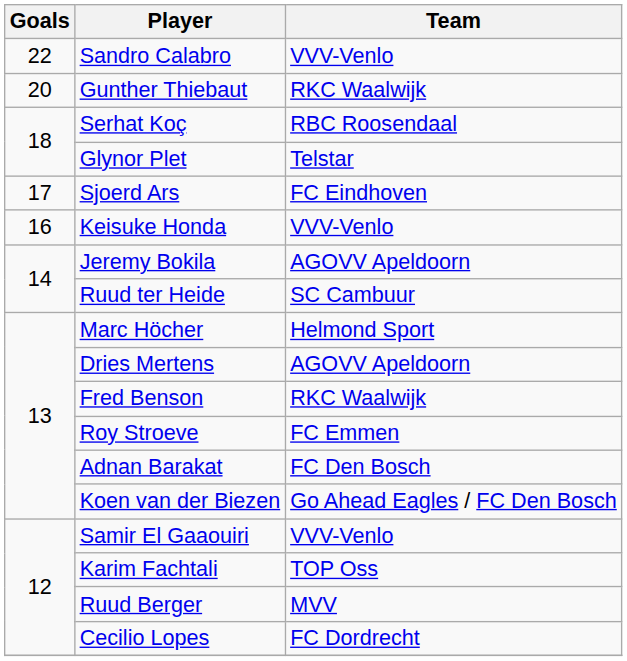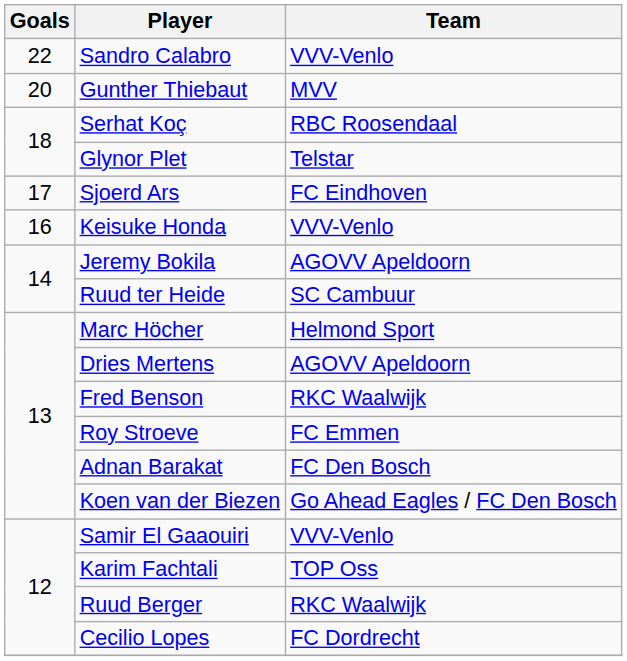 <table class="wikitable">
 <tr>
 <th>Goals</th>
 <th>Player</th>
 <th>Team</th>
 </tr>
 <tr>
 <td style="text-align:center;">22</td>
 <td> <a href='#'>Sandro Calabro</a></td>
 <td><a href='#'>VVV-Venlo</a></td>
 </tr>
 <tr>
 <td style="text-align:center;">20</td>
 <td> <a href='#'>Gunther Thiebaut</a></td>
-<td><a href='#'>RKC Waalwijk</a></td>
+<td><a href='#'>MVV</a></td>
 </tr>
 <tr>
 <td rowspan="2" style="text-align:center;">18</td>
 <td> <a href='#'>Serhat Koç</a></td>
 <td><a href='#'>RBC Roosendaal</a></td>
 </tr>
 <tr>
 <td> <a href='#'>Glynor Plet</a></td>
 <td><a href='#'>Telstar</a></td>
 </tr>
 <tr>
 <td style="text-align:center;">17</td>
 <td> <a href='#'>Sjoerd Ars</a></td>
 <td><a href='#'>FC Eindhoven</a></td>
 </tr>
 <tr>
 <td style="text-align:center;">16</td>
 <td> <a href='#'>Keisuke Honda</a></td>
 <td><a href='#'>VVV-Venlo</a></td>
 </tr>
 <tr>
 <td rowspan="2" style="text-align:center;">14</td>
 <td> <a href='#'>Jeremy Bokila</a></td>
 <td><a href='#'>AGOVV Apeldoorn</a></td>
 </tr>
 <tr>
 <td> <a href='#'>Ruud ter Heide</a></td>
 <td><a href='#'>SC Cambuur</a></td>
 </tr>
 <tr>
 <td rowspan="6" style="text-align:center;">13</td>
 <td> <a href='#'>Marc Höcher</a></td>
 <td><a href='#'>Helmond Sport</a></td>
 </tr>
 <tr>
 <td> <a href='#'>Dries Mertens</a></td>
 <td><a href='#'>AGOVV Apeldoorn</a></td>
 </tr>
 <tr>
 <td> <a href='#'>Fred Benson</a></td>
 <td><a href='#'>RKC Waalwijk</a></td>
 </tr>
 <tr>
 <td> <a href='#'>Roy Stroeve</a></td>
 <td><a href='#'>FC Emmen</a></td>
 </tr>
 <tr>
 <td> <a href='#'>Adnan Barakat</a></td>
 <td><a href='#'>FC Den Bosch</a></td>
 </tr>
 <tr>
 <td> <a href='#'>Koen van der Biezen</a></td>
 <td><a href='#'>Go Ahead Eagles</a> / <a href='#'>FC Den Bosch</a></td>
 </tr>
 <tr>
 <td rowspan="4" style="text-align:center;">12</td>
 <td> <a href='#'>Samir El Gaaouiri</a></td>
 <td><a href='#'>VVV-Venlo</a></td>
 </tr>
 <tr>
 <td> <a href='#'>Karim Fachtali</a></td>
 <td><a href='#'>TOP Oss</a></td>
 </tr>
 <tr>
 <td> <a href='#'>Ruud Berger</a></td>
-<td><a href='#'>MVV</a></td>
+<td><a href='#'>RKC Waalwijk</a></td>
 </tr>
 <tr>
 <td> <a href='#'>Cecilio Lopes</a></td>
 <td><a href='#'>FC Dordrecht</a></td>
 </tr>
 <tr>
 </tr>
 </table>
